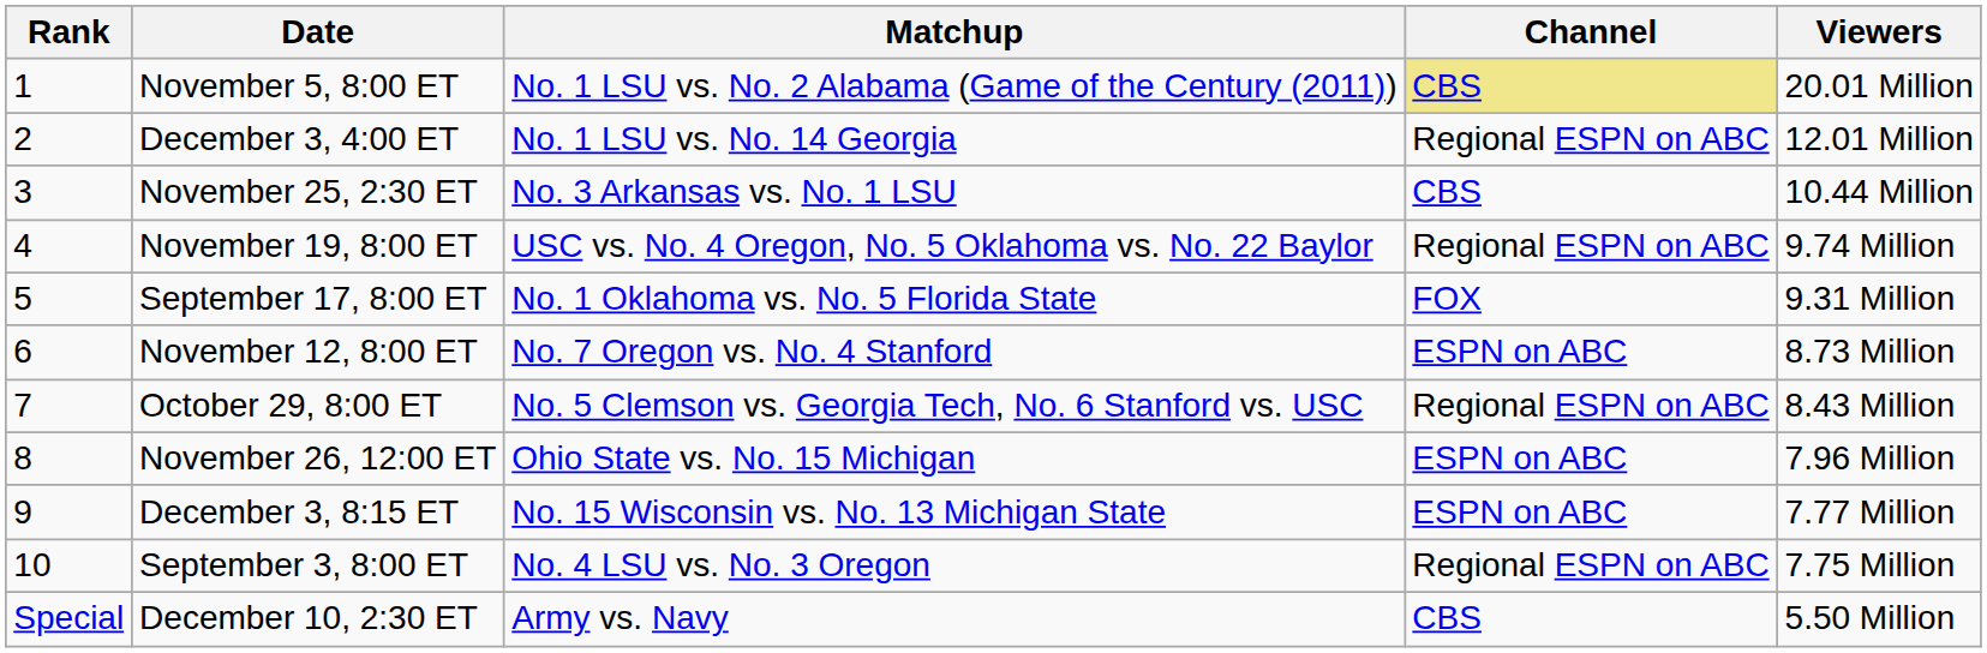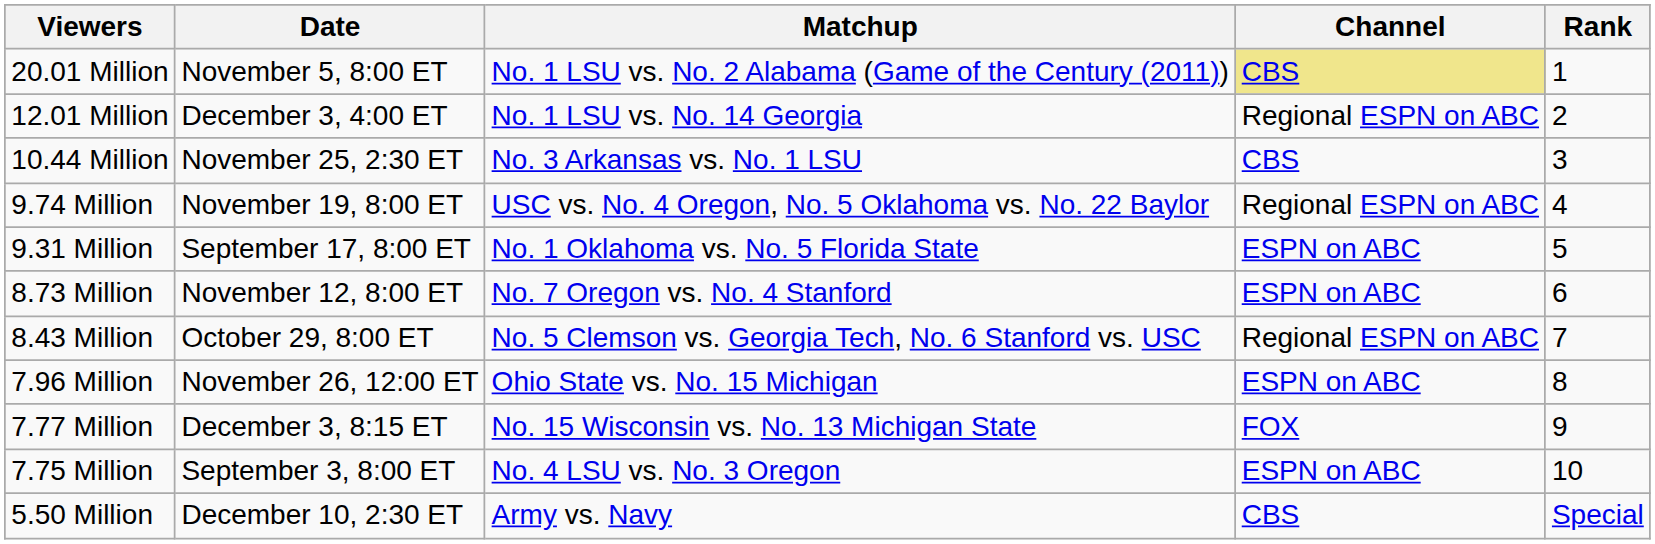 <table class="wikitable">
 <tr>
-<th>Rank</th>
+<th>Viewers</th>
 <th>Date</th>
 <th>Matchup</th>
 <th>Channel</th>
-<th>Viewers</th>
+<th>Rank</th>
 </tr>
 <tr>
-<td>1</td>
+<td>20.01 Million</td>
 <td>November 5, 8:00 ET</td>
 <td><a href='#'>No. 1 LSU</a> vs. <a href='#'>No. 2 Alabama</a> (<a href='#'>Game of the Century (2011)</a>)</td>
 <td style="background: khaki;"><a href='#'>CBS</a></td>
-<td>20.01 Million</td>
+<td>1</td>
 </tr>
 <tr>
-<td>2</td>
+<td>12.01 Million</td>
 <td>December 3, 4:00 ET</td>
 <td><a href='#'>No. 1 LSU</a> vs. <a href='#'>No. 14 Georgia</a></td>
 <td>Regional <a href='#'>ESPN on ABC</a></td>
-<td>12.01 Million</td>
+<td>2</td>
 </tr>
 <tr>
-<td>3</td>
+<td>10.44 Million</td>
 <td>November 25, 2:30 ET</td>
 <td><a href='#'>No. 3 Arkansas</a> vs. <a href='#'>No. 1 LSU</a></td>
 <td><a href='#'>CBS</a></td>
-<td>10.44 Million</td>
+<td>3</td>
 </tr>
 <tr>
-<td>4</td>
+<td>9.74 Million</td>
 <td>November 19, 8:00 ET</td>
 <td><a href='#'>USC</a> vs. <a href='#'>No. 4 Oregon</a>, <a href='#'>No. 5 Oklahoma</a> vs. <a href='#'>No. 22 Baylor</a></td>
 <td>Regional <a href='#'>ESPN on ABC</a></td>
-<td>9.74 Million</td>
+<td>4</td>
 </tr>
 <tr>
-<td>5</td>
+<td>9.31 Million</td>
 <td>September 17, 8:00 ET</td>
 <td><a href='#'>No. 1 Oklahoma</a> vs. <a href='#'>No. 5 Florida State</a></td>
-<td><a href='#'>FOX</a></td>
-<td>9.31 Million</td>
+<td><a href='#'>ESPN on ABC</a></td>
+<td>5</td>
 </tr>
 <tr>
-<td>6</td>
+<td>8.73 Million</td>
 <td>November 12, 8:00 ET</td>
 <td><a href='#'>No. 7 Oregon</a> vs. <a href='#'>No. 4 Stanford</a></td>
 <td><a href='#'>ESPN on ABC</a></td>
-<td>8.73 Million</td>
+<td>6</td>
 </tr>
 <tr>
-<td>7</td>
+<td>8.43 Million</td>
 <td>October 29, 8:00 ET</td>
 <td><a href='#'>No. 5 Clemson</a> vs. <a href='#'>Georgia Tech</a>, <a href='#'>No. 6 Stanford</a> vs. <a href='#'>USC</a></td>
 <td>Regional <a href='#'>ESPN on ABC</a></td>
-<td>8.43 Million</td>
+<td>7</td>
 </tr>
 <tr>
-<td>8</td>
+<td>7.96 Million</td>
 <td>November 26, 12:00 ET</td>
 <td><a href='#'>Ohio State</a> vs. <a href='#'>No. 15 Michigan</a></td>
 <td><a href='#'>ESPN on ABC</a></td>
-<td>7.96 Million</td>
+<td>8</td>
 </tr>
 <tr>
-<td>9</td>
+<td>7.77 Million</td>
 <td>December 3, 8:15 ET</td>
 <td><a href='#'>No. 15 Wisconsin</a> vs. <a href='#'>No. 13 Michigan State</a></td>
-<td><a href='#'>ESPN on ABC</a></td>
-<td>7.77 Million</td>
+<td><a href='#'>FOX</a></td>
+<td>9</td>
 </tr>
 <tr>
-<td>10</td>
+<td>7.75 Million</td>
 <td>September 3, 8:00 ET</td>
 <td><a href='#'>No. 4 LSU</a> vs. <a href='#'>No. 3 Oregon</a></td>
-<td>Regional <a href='#'>ESPN on ABC</a></td>
-<td>7.75 Million</td>
+<td><a href='#'>ESPN on ABC</a></td>
+<td>10</td>
 </tr>
 <tr>
-<td><a href='#'>Special</a></td>
+<td>5.50 Million </td>
 <td>December 10, 2:30 ET</td>
 <td><a href='#'>Army</a> vs. <a href='#'>Navy</a></td>
 <td><a href='#'>CBS</a></td>
-<td>5.50 Million </td>
+<td><a href='#'>Special</a></td>
 </tr>
 </table>
